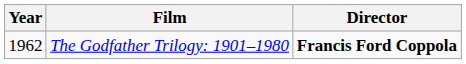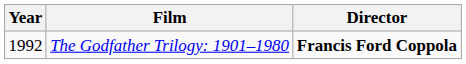 <table class="wikitable">
 <tr>
 <th>Year</th>
 <th>Film</th>
 <th>Director</th>
 </tr>
 <tr>
-<td>1962</td>
+<td>1992</td>
 <td><em><a href='#'>The Godfather Trilogy: 1901–1980</a></em></td>
 <td><strong>Francis Ford Coppola</strong></td>
 </tr>
 </table>
